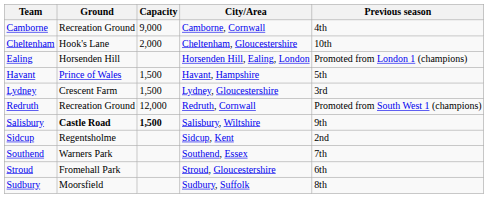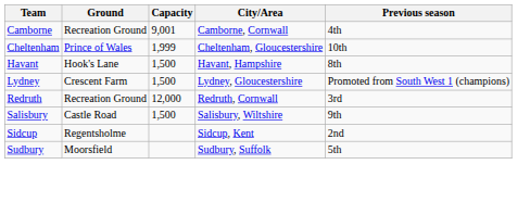 <table class="wikitable sortable">
 <tr>
 <th>Team</th>
 <th>Ground</th>
 <th>Capacity</th>
 <th>City/Area</th>
 <th>Previous season</th>
 </tr>
 <tr>
 <td><a href='#'>Camborne</a></td>
 <td>Recreation Ground</td>
-<td>9,000</td>
+<td>9,001</td>
 <td><a href='#'>Camborne</a>, <a href='#'>Cornwall</a></td>
 <td>4th</td>
 </tr>
 <tr>
 <td><a href='#'>Cheltenham</a></td>
-<td>Hook's Lane</td>
-<td>2,000</td>
+<td><a href='#'>Prince of Wales</a></td>
+<td>1,999</td>
 <td><a href='#'>Cheltenham</a>, <a href='#'>Gloucestershire</a></td>
 <td>10th</td>
 </tr>
 <tr>
-<td><a href='#'>Ealing</a></td>
-<td>Horsenden Hill</td>
-<td></td>
-<td><a href='#'>Horsenden Hill</a>, <a href='#'>Ealing</a>, <a href='#'>London</a></td>
-<td>Promoted from <a href='#'>London 1</a> (champions)</td>
-</tr>
-<tr>
 <td><a href='#'>Havant</a></td>
-<td><a href='#'>Prince of Wales</a></td>
+<td>Hook's Lane</td>
 <td>1,500</td>
 <td><a href='#'>Havant</a>, <a href='#'>Hampshire</a></td>
-<td>5th</td>
+<td>8th</td>
 </tr>
 <tr>
 <td><a href='#'>Lydney</a></td>
 <td>Crescent Farm</td>
 <td>1,500</td>
 <td><a href='#'>Lydney</a>, <a href='#'>Gloucestershire</a></td>
-<td>3rd</td>
+<td>Promoted from <a href='#'>South West 1</a> (champions)</td>
 </tr>
 <tr>
 <td><a href='#'>Redruth</a></td>
 <td>Recreation Ground</td>
 <td>12,000</td>
 <td><a href='#'>Redruth</a>, <a href='#'>Cornwall</a></td>
-<td>Promoted from <a href='#'>South West 1</a> (champions)</td>
+<td>3rd</td>
 </tr>
 <tr>
 <td><a href='#'>Salisbury</a></td>
-<td><strong>Castle Road</strong></td>
-<td><strong>1,500</strong></td>
+<td>Castle Road</td>
+<td>1,500</td>
 <td><a href='#'>Salisbury</a>, <a href='#'>Wiltshire</a></td>
 <td>9th</td>
 </tr>
 <tr>
 <td><a href='#'>Sidcup</a></td>
 <td>Regentsholme</td>
 <td></td>
 <td><a href='#'>Sidcup</a>, <a href='#'>Kent</a></td>
 <td>2nd</td>
 </tr>
 <tr>
-<td><a href='#'>Southend</a></td>
-<td>Warners Park</td>
-<td></td>
-<td><a href='#'>Southend</a>, <a href='#'>Essex</a></td>
-<td>7th</td>
-</tr>
-<tr>
-<td><a href='#'>Stroud</a></td>
-<td>Fromehall Park</td>
-<td></td>
-<td><a href='#'>Stroud</a>, <a href='#'>Gloucestershire</a></td>
-<td>6th</td>
-</tr>
-<tr>
 <td><a href='#'>Sudbury</a></td>
 <td>Moorsfield</td>
 <td></td>
 <td><a href='#'>Sudbury</a>, <a href='#'>Suffolk</a></td>
-<td>8th</td>
+<td>5th</td>
 </tr>
 </table>
